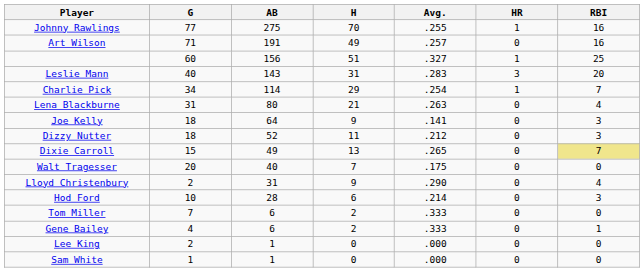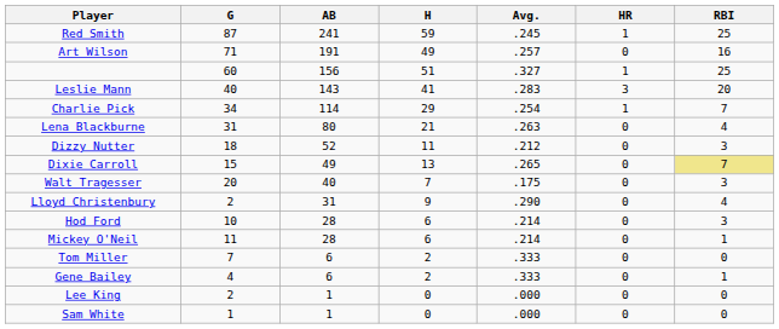 <table class="wikitable sortable">
 <tr>
 <th bgcolor="#DDDDFF" width="16%">Player</th>
 <th bgcolor="#DDDDFF" width="9%">G</th>
 <th bgcolor="#DDDDFF" width="9%">AB</th>
 <th bgcolor="#DDDDFF" width="9%">H</th>
 <th bgcolor="#DDDDFF" width="9%">Avg.</th>
 <th bgcolor="#DDDDFF" width="9%">HR</th>
 <th bgcolor="#DDDDFF" width="9%">RBI</th>
 </tr>
-<tr align="center">
-<td><a href='#'>Johnny Rawlings</a></td>
-<td>77</td>
-<td>275</td>
-<td>70</td>
-<td>.255</td>
+<tr align=center>
+<td><a href='#'>Red Smith</a></td>
+<td>87</td>
+<td>241</td>
+<td>59</td>
+<td>.245</td>
 <td>1</td>
-<td>16</td>
+<td>25</td>
 </tr>
 <tr align=center>
 <td><a href='#'>Art Wilson</a></td>
 <td>71</td>
 <td>191</td>
 <td>49</td>
 <td>.257</td>
 <td>0</td>
 <td>16</td>
 </tr>
 <tr align=center>
 <td></td>
 <td>60</td>
 <td>156</td>
 <td>51</td>
 <td>.327</td>
 <td>1</td>
 <td>25</td>
 </tr>
 <tr align="center">
 <td><a href='#'>Leslie Mann</a></td>
 <td>40</td>
 <td>143</td>
-<td>31</td>
+<td>41</td>
 <td>.283</td>
 <td>3</td>
 <td>20</td>
 </tr>
 <tr align=center>
 <td><a href='#'>Charlie Pick</a></td>
 <td>34</td>
 <td>114</td>
 <td>29</td>
 <td>.254</td>
 <td>1</td>
 <td>7</td>
 </tr>
 <tr align=center>
 <td><a href='#'>Lena Blackburne</a></td>
 <td>31</td>
 <td>80</td>
 <td>21</td>
 <td>.263</td>
 <td>0</td>
 <td>4</td>
-</tr>
-<tr align=center>
-<td><a href='#'>Joe Kelly</a></td>
-<td>18</td>
-<td>64</td>
-<td>9</td>
-<td>.141</td>
-<td>0</td>
-<td>3</td>
 </tr>
 <tr align=center>
 <td><a href='#'>Dizzy Nutter</a></td>
 <td>18</td>
 <td>52</td>
 <td>11</td>
 <td>.212</td>
 <td>0</td>
 <td>3</td>
 </tr>
 <tr align=center>
 <td><a href='#'>Dixie Carroll</a></td>
 <td>15</td>
 <td>49</td>
 <td>13</td>
 <td>.265</td>
 <td>0</td>
 <td style="background: khaki;">7</td>
 </tr>
 <tr align=center>
 <td><a href='#'>Walt Tragesser</a></td>
 <td>20</td>
 <td>40</td>
 <td>7</td>
 <td>.175</td>
 <td>0</td>
-<td>0</td>
+<td>3</td>
 </tr>
 <tr align=center>
 <td><a href='#'>Lloyd Christenbury</a></td>
 <td>2</td>
 <td>31</td>
 <td>9</td>
 <td>.290</td>
 <td>0</td>
 <td>4</td>
 </tr>
 <tr align=center>
 <td><a href='#'>Hod Ford</a></td>
 <td>10</td>
 <td>28</td>
 <td>6</td>
 <td>.214</td>
 <td>0</td>
 <td>3</td>
+</tr>
+<tr align=center>
+<td><a href='#'>Mickey O'Neil</a></td>
+<td>11</td>
+<td>28</td>
+<td>6</td>
+<td>.214</td>
+<td>0</td>
+<td>1</td>
 </tr>
 <tr align=center>
 <td><a href='#'>Tom Miller</a></td>
 <td>7</td>
 <td>6</td>
 <td>2</td>
 <td>.333</td>
 <td>0</td>
 <td>0</td>
 </tr>
 <tr align=center>
 <td><a href='#'>Gene Bailey</a></td>
 <td>4</td>
 <td>6</td>
 <td>2</td>
 <td>.333</td>
 <td>0</td>
 <td>1</td>
 </tr>
 <tr align=center>
 <td><a href='#'>Lee King</a></td>
 <td>2</td>
 <td>1</td>
 <td>0</td>
 <td>.000</td>
 <td>0</td>
 <td>0</td>
 </tr>
 <tr align=center>
 <td><a href='#'>Sam White</a></td>
 <td>1</td>
 <td>1</td>
 <td>0</td>
 <td>.000</td>
 <td>0</td>
 <td>0</td>
 </tr>
 </table>
